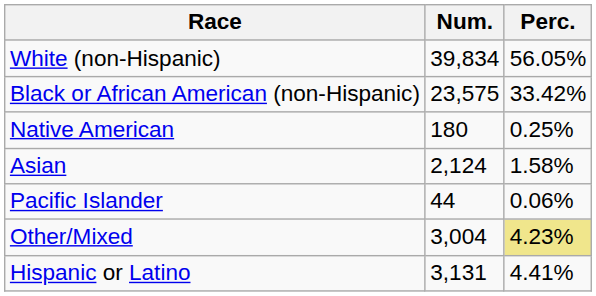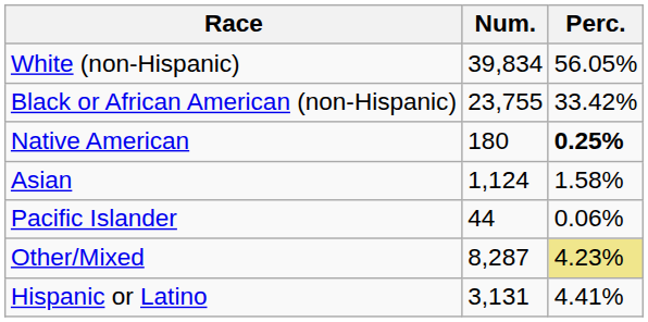 <table class="wikitable">
 <tr>
 <th>Race</th>
 <th>Num.</th>
 <th>Perc.</th>
 </tr>
 <tr>
 <td><a href='#'>White</a> (non-Hispanic)</td>
 <td>39,834</td>
 <td>56.05%</td>
 </tr>
 <tr>
 <td><a href='#'>Black or African American</a> (non-Hispanic)</td>
-<td>23,575</td>
+<td>23,755</td>
 <td>33.42%</td>
 </tr>
 <tr>
 <td><a href='#'>Native American</a></td>
 <td>180</td>
-<td>0.25%</td>
+<td><strong>0.25%</strong></td>
 </tr>
 <tr>
 <td><a href='#'>Asian</a></td>
-<td>2,124</td>
+<td>1,124</td>
 <td>1.58%</td>
 </tr>
 <tr>
 <td><a href='#'>Pacific Islander</a></td>
 <td>44</td>
 <td>0.06%</td>
 </tr>
 <tr>
 <td><a href='#'>Other/Mixed</a></td>
-<td>3,004</td>
+<td>8,287</td>
 <td style="background: khaki;">4.23%</td>
 </tr>
 <tr>
 <td><a href='#'>Hispanic</a> or <a href='#'>Latino</a></td>
 <td>3,131</td>
 <td>4.41%</td>
 </tr>
 </table>
